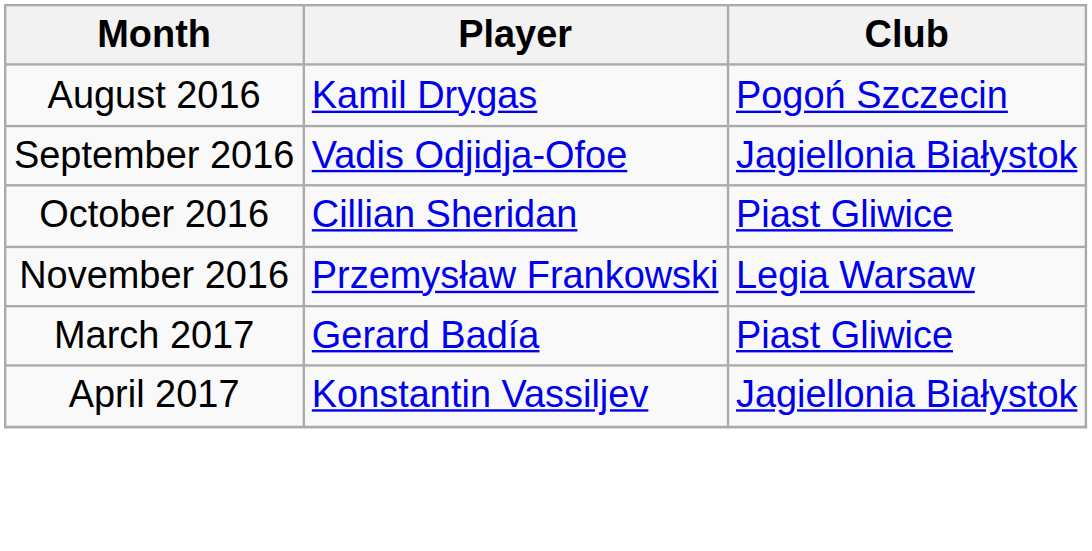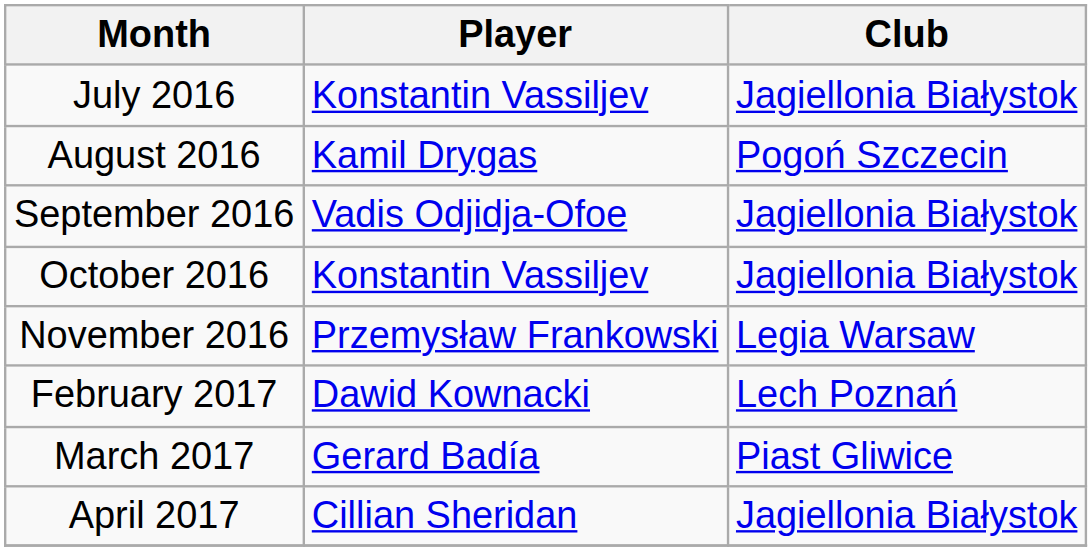 <table class="wikitable" style="text-align:center">
 <tr>
 <th>Month</th>
 <th>Player</th>
 <th>Club</th>
+</tr>
+<tr>
+<td>July 2016</td>
+<td align="left"> <a href='#'>Konstantin Vassiljev</a></td>
+<td align="left"><a href='#'>Jagiellonia Białystok</a></td>
 </tr>
 <tr>
 <td>August 2016</td>
 <td align="left"> <a href='#'>Kamil Drygas</a></td>
 <td align="left"><a href='#'>Pogoń Szczecin</a></td>
 </tr>
 <tr>
 <td>September 2016</td>
 <td align="left"> <a href='#'>Vadis Odjidja-Ofoe</a></td>
 <td align="left"><a href='#'>Jagiellonia Białystok</a></td>
 </tr>
 <tr>
 <td>October 2016</td>
-<td align="left"> <a href='#'>Cillian Sheridan</a></td>
-<td align="left"><a href='#'>Piast Gliwice</a></td>
+<td align="left"> <a href='#'>Konstantin Vassiljev</a></td>
+<td align="left"><a href='#'>Jagiellonia Białystok</a></td>
 </tr>
 <tr>
 <td>November 2016</td>
 <td align="left"> <a href='#'>Przemysław Frankowski</a></td>
 <td align="left"><a href='#'>Legia Warsaw</a></td>
+</tr>
+<tr>
+<td>February 2017</td>
+<td align="left"> <a href='#'>Dawid Kownacki</a></td>
+<td align="left"><a href='#'>Lech Poznań</a></td>
 </tr>
 <tr>
 <td>March 2017</td>
 <td align="left"> <a href='#'>Gerard Badía</a></td>
 <td align="left"><a href='#'>Piast Gliwice</a></td>
 </tr>
 <tr>
 <td>April 2017</td>
-<td align="left"> <a href='#'>Konstantin Vassiljev</a></td>
+<td align="left"> <a href='#'>Cillian Sheridan</a></td>
 <td align="left"><a href='#'>Jagiellonia Białystok</a></td>
 </tr>
 <tr>
 </tr>
 </table>
